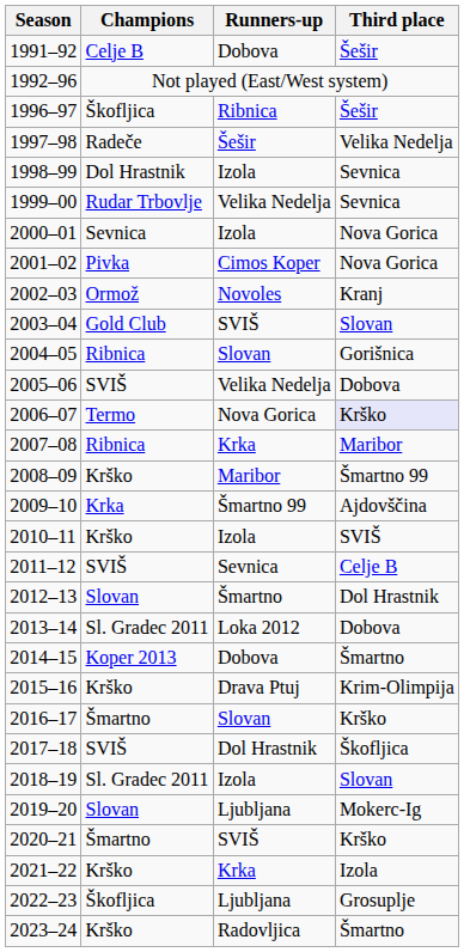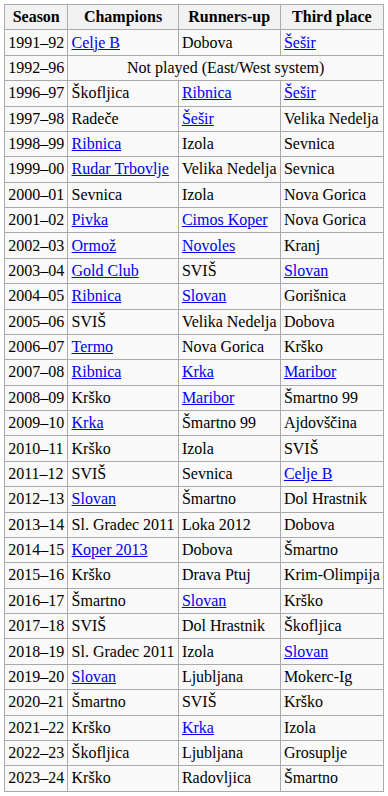 <table class="wikitable">
 <tr>
 <th>Season</th>
 <th>Champions</th>
 <th>Runners-up</th>
 <th>Third place</th>
 </tr>
 <tr>
 <td>1991–92</td>
 <td><a href='#'>Celje B</a></td>
 <td>Dobova</td>
 <td><a href='#'>Šešir</a></td>
 </tr>
 <tr>
 <td>1992–96</td>
 <td colspan=3 align=center>Not played (East/West system)</td>
 </tr>
 <tr>
 <td>1996–97</td>
 <td>Škofljica</td>
 <td><a href='#'>Ribnica</a></td>
 <td><a href='#'>Šešir</a></td>
 </tr>
 <tr>
 <td>1997–98</td>
 <td>Radeče</td>
 <td><a href='#'>Šešir</a></td>
 <td>Velika Nedelja</td>
 </tr>
 <tr>
 <td>1998–99</td>
-<td>Dol Hrastnik</td>
+<td><a href='#'>Ribnica</a></td>
 <td>Izola</td>
 <td>Sevnica</td>
 </tr>
 <tr>
 <td>1999–00</td>
 <td><a href='#'>Rudar Trbovlje</a></td>
 <td>Velika Nedelja</td>
 <td>Sevnica</td>
 </tr>
 <tr>
 <td>2000–01</td>
 <td>Sevnica</td>
 <td>Izola</td>
 <td>Nova Gorica</td>
 </tr>
 <tr>
 <td>2001–02</td>
 <td><a href='#'>Pivka</a></td>
 <td><a href='#'>Cimos Koper</a></td>
 <td>Nova Gorica</td>
 </tr>
 <tr>
 <td>2002–03</td>
 <td><a href='#'>Ormož</a></td>
 <td><a href='#'>Novoles</a></td>
 <td>Kranj</td>
 </tr>
 <tr>
 <td>2003–04</td>
 <td><a href='#'>Gold Club</a></td>
 <td>SVIŠ</td>
 <td><a href='#'>Slovan</a></td>
 </tr>
 <tr>
 <td>2004–05</td>
 <td><a href='#'>Ribnica</a></td>
 <td><a href='#'>Slovan</a></td>
 <td>Gorišnica</td>
 </tr>
 <tr>
 <td>2005–06</td>
 <td>SVIŠ</td>
 <td>Velika Nedelja</td>
 <td>Dobova</td>
 </tr>
 <tr>
 <td>2006–07</td>
 <td><a href='#'>Termo</a></td>
 <td>Nova Gorica</td>
-<td style="background: lavender;">Krško</td>
+<td>Krško</td>
 </tr>
 <tr>
 <td>2007–08</td>
 <td><a href='#'>Ribnica</a></td>
 <td><a href='#'>Krka</a></td>
 <td><a href='#'>Maribor</a></td>
 </tr>
 <tr>
 <td>2008–09</td>
 <td>Krško</td>
 <td><a href='#'>Maribor</a></td>
 <td>Šmartno 99</td>
 </tr>
 <tr>
 <td>2009–10</td>
 <td><a href='#'>Krka</a></td>
 <td>Šmartno 99</td>
 <td>Ajdovščina</td>
 </tr>
 <tr>
 <td>2010–11</td>
 <td>Krško</td>
 <td>Izola</td>
 <td>SVIŠ</td>
 </tr>
 <tr>
 <td>2011–12</td>
 <td>SVIŠ</td>
 <td>Sevnica</td>
 <td><a href='#'>Celje B</a></td>
 </tr>
 <tr>
 <td>2012–13</td>
 <td><a href='#'>Slovan</a></td>
 <td>Šmartno</td>
 <td>Dol Hrastnik</td>
 </tr>
 <tr>
 <td>2013–14</td>
 <td>Sl. Gradec 2011</td>
 <td>Loka 2012</td>
 <td>Dobova</td>
 </tr>
 <tr>
 <td>2014–15</td>
 <td><a href='#'>Koper 2013</a></td>
 <td>Dobova</td>
 <td>Šmartno</td>
 </tr>
 <tr>
 <td>2015–16</td>
 <td>Krško</td>
 <td>Drava Ptuj</td>
 <td>Krim-Olimpija</td>
 </tr>
 <tr>
 <td>2016–17</td>
 <td>Šmartno</td>
 <td><a href='#'>Slovan</a></td>
 <td>Krško</td>
 </tr>
 <tr>
 <td>2017–18</td>
 <td>SVIŠ</td>
 <td>Dol Hrastnik</td>
 <td>Škofljica</td>
 </tr>
 <tr>
 <td>2018–19</td>
 <td>Sl. Gradec 2011</td>
 <td>Izola</td>
 <td><a href='#'>Slovan</a></td>
 </tr>
 <tr>
 <td>2019–20</td>
 <td><a href='#'>Slovan</a></td>
 <td>Ljubljana</td>
 <td>Mokerc-Ig</td>
 </tr>
 <tr>
 <td>2020–21</td>
 <td>Šmartno</td>
 <td>SVIŠ</td>
 <td>Krško</td>
 </tr>
 <tr>
 <td>2021–22</td>
 <td>Krško</td>
 <td><a href='#'>Krka</a></td>
 <td>Izola</td>
 </tr>
 <tr>
 <td>2022–23</td>
 <td>Škofljica</td>
 <td>Ljubljana</td>
 <td>Grosuplje</td>
 </tr>
 <tr>
 <td>2023–24</td>
 <td>Krško</td>
 <td>Radovljica</td>
 <td>Šmartno</td>
 </tr>
 <tr>
 </tr>
 </table>
